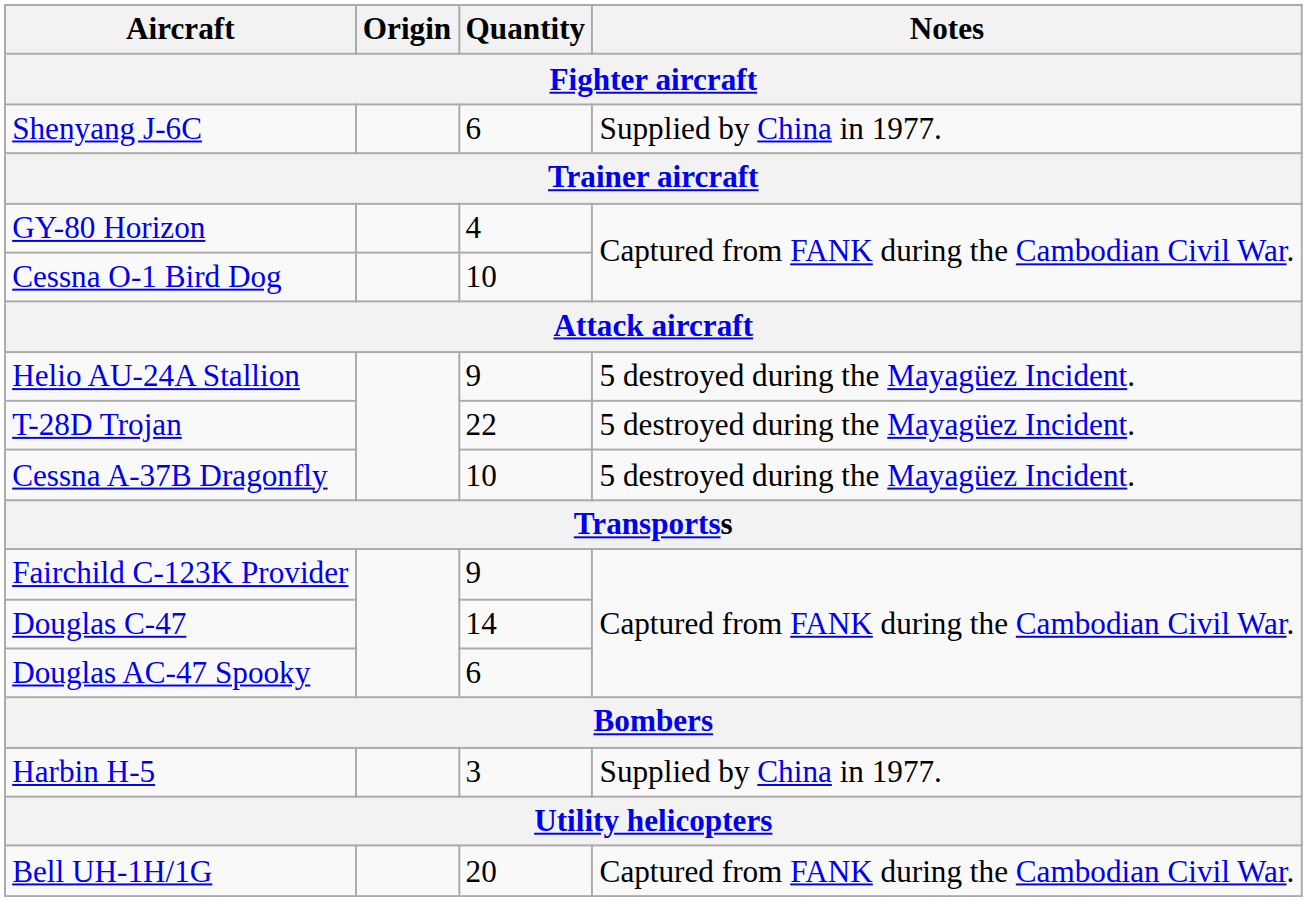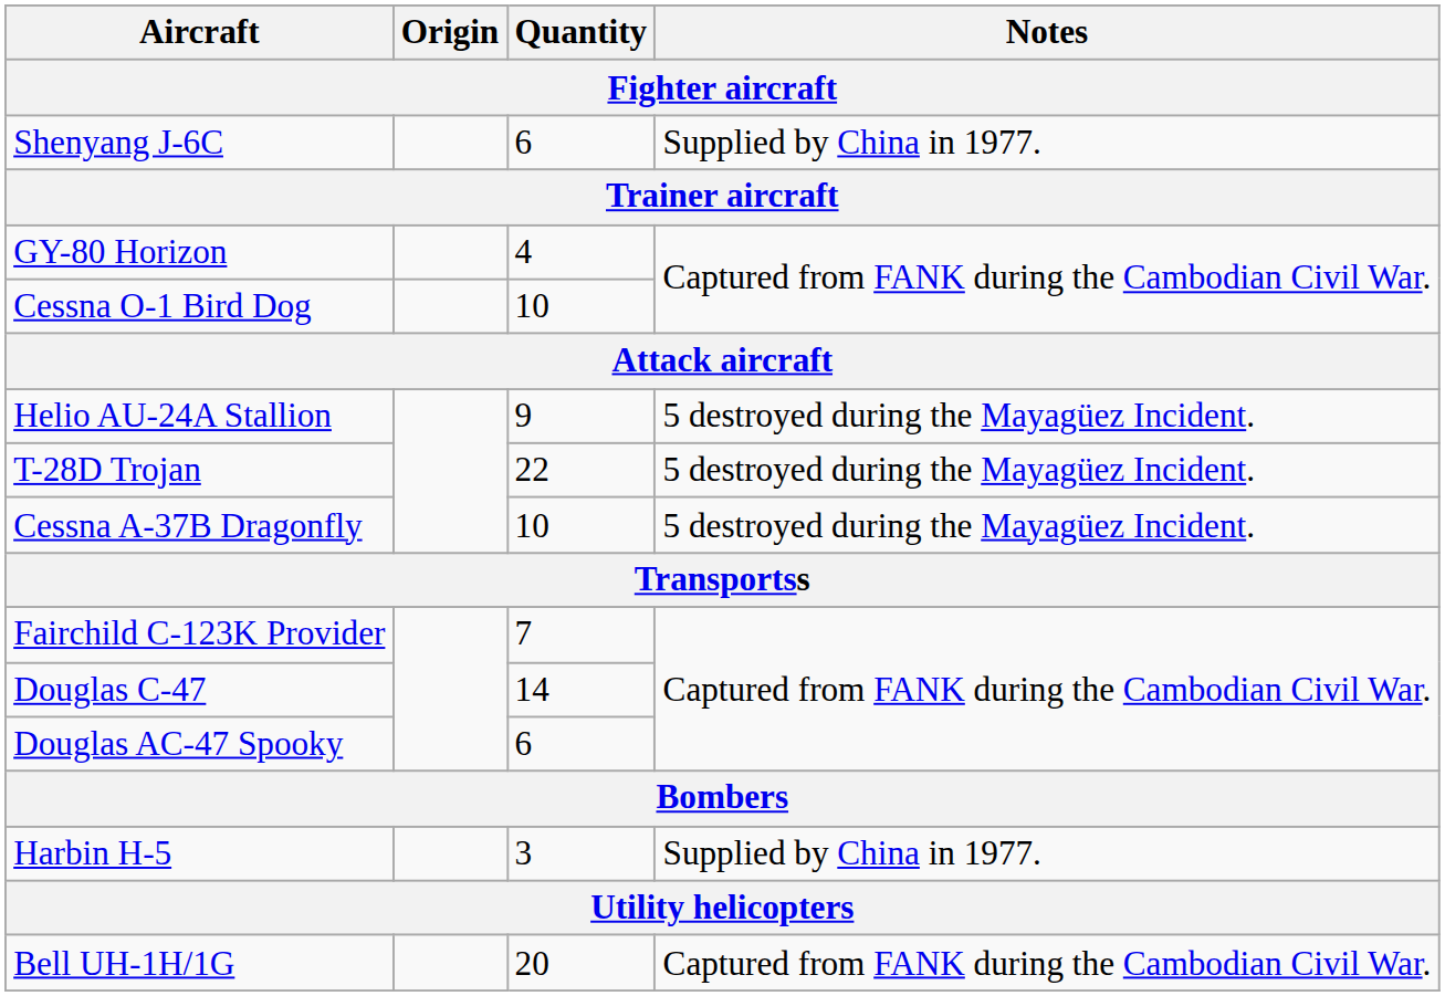 <table class="wikitable">
 <tr>
 <th>Aircraft</th>
 <th>Origin</th>
 <th>Quantity</th>
 <th>Notes</th>
 </tr>
 <tr>
 <th colspan="4"><a href='#'>Fighter aircraft</a></th>
 </tr>
 <tr>
 <td><a href='#'>Shenyang J-6C</a></td>
 <td></td>
 <td>6</td>
 <td>Supplied by <a href='#'>China</a> in 1977.</td>
 </tr>
 <tr>
 <th colspan="4"><a href='#'>Trainer aircraft</a></th>
 </tr>
 <tr>
 <td><a href='#'>GY-80 Horizon</a></td>
 <td></td>
 <td>4</td>
 <td rowspan="2">Captured from <a href='#'>FANK</a> during the <a href='#'>Cambodian Civil War</a>.</td>
 </tr>
 <tr>
 <td><a href='#'>Cessna O-1 Bird Dog</a></td>
 <td></td>
 <td>10</td>
 </tr>
 <tr>
 <th colspan="4"><a href='#'>Attack aircraft</a></th>
 </tr>
 <tr>
 <td><a href='#'>Helio AU-24A Stallion</a></td>
 <td rowspan="3"></td>
 <td>9</td>
 <td>5 destroyed during the <a href='#'>Mayagüez Incident</a>.</td>
 </tr>
 <tr>
 <td><a href='#'>T-28D Trojan</a></td>
 <td>22</td>
 <td>5 destroyed during the <a href='#'>Mayagüez Incident</a>.</td>
 </tr>
 <tr>
 <td><a href='#'>Cessna A-37B Dragonfly</a></td>
 <td>10</td>
 <td>5 destroyed during the <a href='#'>Mayagüez Incident</a>.</td>
 </tr>
 <tr>
 <th colspan="4"><a href='#'>Transports</a>s</th>
 </tr>
 <tr>
 <td><a href='#'>Fairchild C-123K Provider</a></td>
 <td rowspan="3"></td>
-<td>9</td>
+<td>7</td>
 <td rowspan="3">Captured from <a href='#'>FANK</a> during the <a href='#'>Cambodian Civil War</a>.</td>
 </tr>
 <tr>
 <td><a href='#'>Douglas C-47</a></td>
 <td>14</td>
 </tr>
 <tr>
 <td><a href='#'>Douglas AC-47 Spooky</a></td>
 <td>6</td>
 </tr>
 <tr>
 <th colspan="4"><a href='#'>Bombers</a></th>
 </tr>
 <tr>
 <td><a href='#'>Harbin H-5</a></td>
 <td></td>
 <td>3</td>
 <td>Supplied by <a href='#'>China</a> in 1977.</td>
 </tr>
 <tr>
 <th colspan="4"><a href='#'>Utility helicopters</a></th>
 </tr>
 <tr>
 <td><a href='#'>Bell UH-1H/1G</a></td>
 <td></td>
 <td>20</td>
 <td>Captured from <a href='#'>FANK</a> during the <a href='#'>Cambodian Civil War</a>.</td>
 </tr>
 </table>
